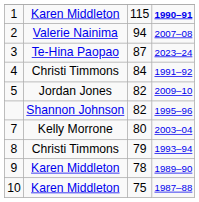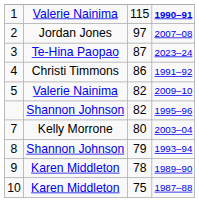 <table class="wikitable sortable" style="text-align: center">
 <tr>
 </tr>
 <tr>
 <td>1</td>
-<td><a href='#'>Karen Middleton</a></td>
+<td><a href='#'>Valerie Nainima</a></td>
 <td>115</td>
 <td style="font-size:80%;"><strong><a href='#'>1990–91</a></strong></td>
 </tr>
 <tr>
 <td>2</td>
-<td><a href='#'>Valerie Nainima</a></td>
-<td>94</td>
+<td>Jordan Jones</td>
+<td>97</td>
 <td style="font-size:80%;"><a href='#'>2007–08</a></td>
 </tr>
 <tr>
 <td>3</td>
 <td><a href='#'>Te-Hina Paopao</a></td>
 <td>87</td>
 <td style="font-size:80%;"><a href='#'>2023–24</a></td>
 </tr>
 <tr>
 <td>4</td>
 <td>Christi Timmons</td>
-<td>84</td>
+<td>86</td>
 <td style="font-size:80%;"><a href='#'>1991–92</a></td>
 </tr>
 <tr>
 <td>5</td>
-<td>Jordan Jones</td>
+<td><a href='#'>Valerie Nainima</a></td>
 <td>82</td>
 <td style="font-size:80%;"><a href='#'>2009–10</a></td>
 </tr>
 <tr>
 <td></td>
 <td><a href='#'>Shannon Johnson</a></td>
 <td>82</td>
 <td style="font-size:80%;"><a href='#'>1995–96</a></td>
 </tr>
 <tr>
 <td>7</td>
 <td>Kelly Morrone</td>
 <td>80</td>
 <td style="font-size:80%;"><a href='#'>2003–04</a></td>
 </tr>
 <tr>
 <td>8</td>
-<td>Christi Timmons</td>
+<td><a href='#'>Shannon Johnson</a></td>
 <td>79</td>
 <td style="font-size:80%;"><a href='#'>1993–94</a></td>
 </tr>
 <tr>
 <td>9</td>
 <td><a href='#'>Karen Middleton</a></td>
 <td>78</td>
 <td style="font-size:80%;"><a href='#'>1989–90</a></td>
 </tr>
 <tr>
 <td>10</td>
 <td><a href='#'>Karen Middleton</a></td>
 <td>75</td>
 <td style="font-size:80%;"><a href='#'>1987–88</a></td>
 </tr>
 </table>
